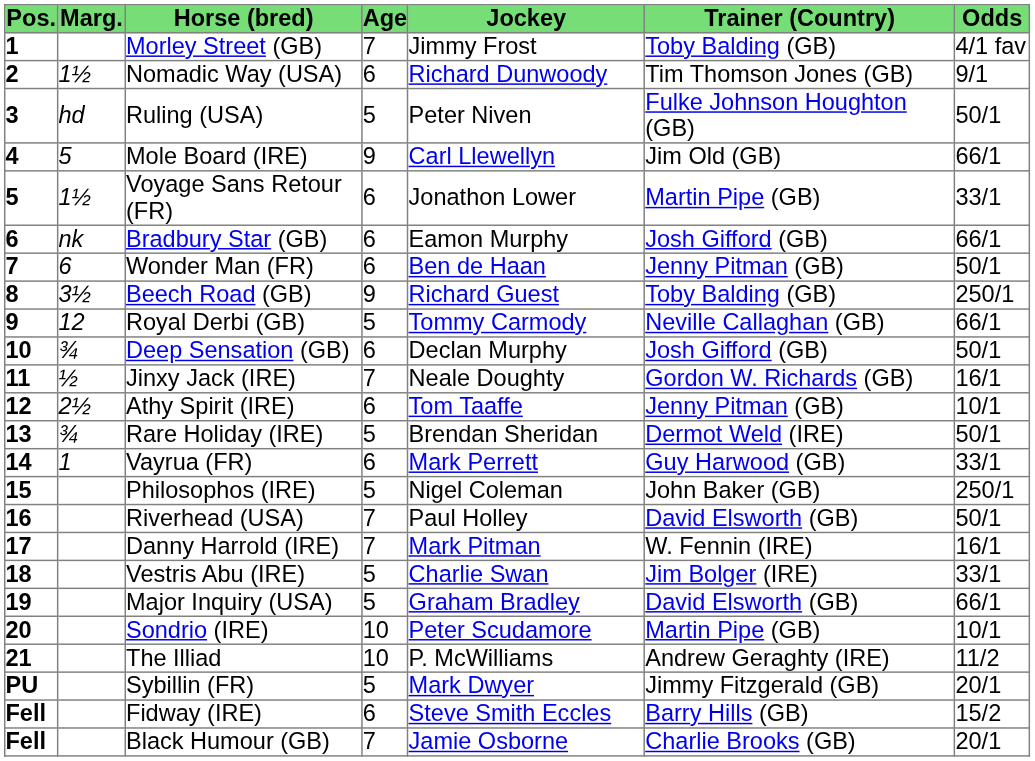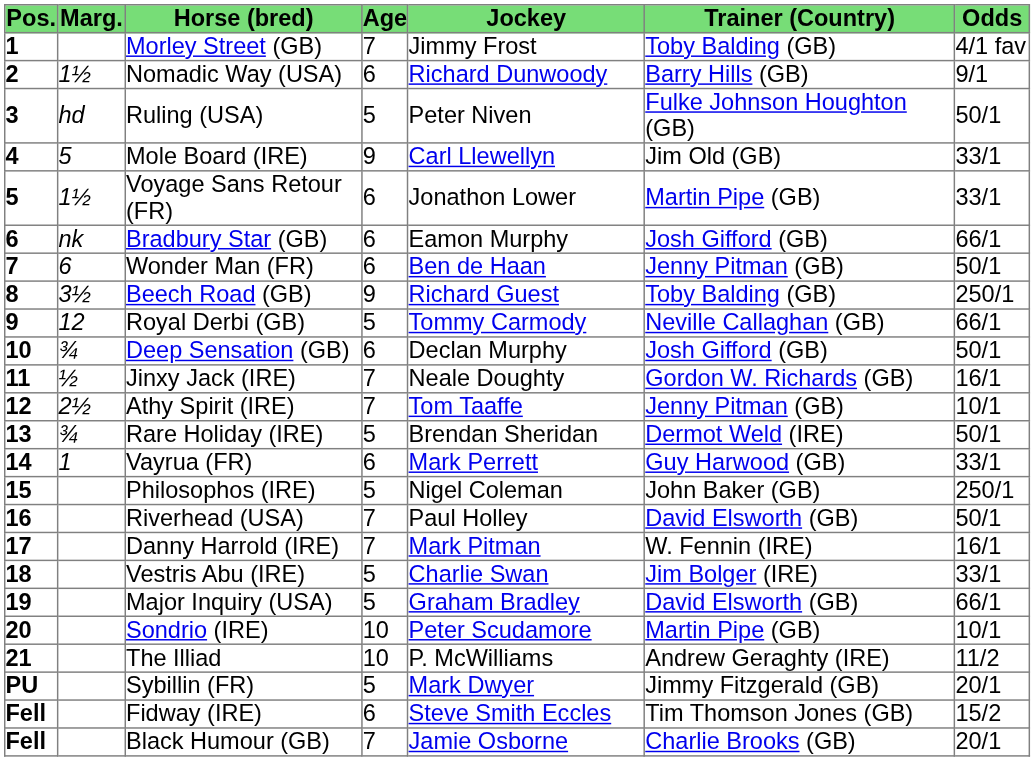 <table class = "sortable" | border="1" cellpadding="0" style="border-collapse: collapse;">
 <tr style="background:#7d7; text-align:center;">
 <th style="width:35px;"><strong>Pos.</strong></th>
 <th style="width:45px;"><strong>Marg.</strong></th>
 <th style="width:160px;"><strong>Horse (bred)</strong></th>
 <th style="width:30px;"><strong>Age</strong></th>
 <th style="width:160px;"><strong>Jockey</strong></th>
 <th style="width:210px;"><strong>Trainer (Country)</strong></th>
 <th style="width:50px;"><strong>Odds</strong></th>
 </tr>
 <tr>
 <td><strong>1</strong></td>
 <td></td>
 <td><a href='#'>Morley Street</a> (GB)</td>
 <td>7</td>
 <td>Jimmy Frost</td>
 <td><a href='#'>Toby Balding</a> (GB)</td>
 <td>4/1 fav</td>
 </tr>
 <tr>
 <td><strong>2</strong></td>
 <td><em>1½</em></td>
 <td>Nomadic Way (USA)</td>
 <td>6</td>
 <td><a href='#'>Richard Dunwoody</a></td>
-<td>Tim Thomson Jones (GB)</td>
+<td><a href='#'>Barry Hills</a> (GB)</td>
 <td>9/1</td>
 </tr>
 <tr>
 <td><strong>3</strong></td>
 <td><em>hd</em></td>
 <td>Ruling (USA)</td>
 <td>5</td>
 <td>Peter Niven</td>
 <td><a href='#'>Fulke Johnson Houghton</a> (GB)</td>
 <td>50/1</td>
 </tr>
 <tr>
 <td><strong>4</strong></td>
 <td><em>5</em></td>
 <td>Mole Board (IRE)</td>
 <td>9</td>
 <td><a href='#'>Carl Llewellyn</a></td>
 <td>Jim Old (GB)</td>
-<td>66/1</td>
+<td>33/1</td>
 </tr>
 <tr>
 <td><strong>5</strong></td>
 <td><em>1½</em></td>
 <td>Voyage Sans Retour (FR)</td>
 <td>6</td>
 <td>Jonathon Lower</td>
 <td><a href='#'>Martin Pipe</a> (GB)</td>
 <td>33/1</td>
 </tr>
 <tr>
 <td><strong>6</strong></td>
 <td><em>nk</em></td>
 <td><a href='#'>Bradbury Star</a> (GB)</td>
 <td>6</td>
 <td>Eamon Murphy</td>
 <td><a href='#'>Josh Gifford</a> (GB)</td>
 <td>66/1</td>
 </tr>
 <tr>
 <td><strong>7</strong></td>
 <td><em>6</em></td>
 <td>Wonder Man (FR)</td>
 <td>6</td>
 <td><a href='#'>Ben de Haan</a></td>
 <td><a href='#'>Jenny Pitman</a> (GB)</td>
 <td>50/1</td>
 </tr>
 <tr>
 <td><strong>8</strong></td>
 <td><em>3½</em></td>
 <td><a href='#'>Beech Road</a> (GB)</td>
 <td>9</td>
 <td><a href='#'>Richard Guest</a></td>
 <td><a href='#'>Toby Balding</a> (GB)</td>
 <td>250/1</td>
 </tr>
 <tr>
 <td><strong>9</strong></td>
 <td><em>12</em></td>
 <td>Royal Derbi (GB)</td>
 <td>5</td>
 <td><a href='#'>Tommy Carmody</a></td>
 <td><a href='#'>Neville Callaghan</a> (GB)</td>
 <td>66/1</td>
 </tr>
 <tr>
 <td><strong>10</strong></td>
 <td><em>¾</em></td>
 <td><a href='#'>Deep Sensation</a> (GB)</td>
 <td>6</td>
 <td>Declan Murphy</td>
 <td><a href='#'>Josh Gifford</a> (GB)</td>
 <td>50/1</td>
 </tr>
 <tr>
 <td><strong>11</strong></td>
 <td><em>½</em></td>
 <td>Jinxy Jack (IRE)</td>
 <td>7</td>
 <td>Neale Doughty</td>
 <td><a href='#'>Gordon W. Richards</a> (GB)</td>
 <td>16/1</td>
 </tr>
 <tr>
 <td><strong>12</strong></td>
 <td><em>2½</em></td>
 <td>Athy Spirit (IRE)</td>
-<td>6</td>
+<td>7</td>
 <td><a href='#'>Tom Taaffe</a></td>
 <td><a href='#'>Jenny Pitman</a> (GB)</td>
 <td>10/1</td>
 </tr>
 <tr>
 <td><strong>13</strong></td>
 <td><em>¾</em></td>
 <td>Rare Holiday (IRE)</td>
 <td>5</td>
 <td>Brendan Sheridan</td>
 <td><a href='#'>Dermot Weld</a> (IRE)</td>
 <td>50/1</td>
 </tr>
 <tr>
 <td><strong>14</strong></td>
 <td><em>1</em></td>
 <td>Vayrua (FR)</td>
 <td>6</td>
 <td><a href='#'>Mark Perrett</a></td>
 <td><a href='#'>Guy Harwood</a> (GB)</td>
 <td>33/1</td>
 </tr>
 <tr>
 <td><strong>15</strong></td>
 <td></td>
 <td>Philosophos (IRE)</td>
 <td>5</td>
 <td>Nigel Coleman</td>
 <td>John Baker (GB)</td>
 <td>250/1</td>
 </tr>
 <tr>
 <td><strong>16</strong></td>
 <td></td>
 <td>Riverhead (USA)</td>
 <td>7</td>
 <td>Paul Holley</td>
 <td><a href='#'>David Elsworth</a> (GB)</td>
 <td>50/1</td>
 </tr>
 <tr>
 <td><strong>17</strong></td>
 <td></td>
 <td>Danny Harrold (IRE)</td>
 <td>7</td>
 <td><a href='#'>Mark Pitman</a></td>
 <td>W. Fennin (IRE)</td>
 <td>16/1</td>
 </tr>
 <tr>
 <td><strong>18</strong></td>
 <td></td>
 <td>Vestris Abu (IRE)</td>
 <td>5</td>
 <td><a href='#'>Charlie Swan</a></td>
 <td><a href='#'>Jim Bolger</a> (IRE)</td>
 <td>33/1</td>
 </tr>
 <tr>
 <td><strong>19</strong></td>
 <td></td>
 <td>Major Inquiry (USA)</td>
 <td>5</td>
 <td><a href='#'>Graham Bradley</a></td>
 <td><a href='#'>David Elsworth</a> (GB)</td>
 <td>66/1</td>
 </tr>
 <tr>
 <td><strong>20</strong></td>
 <td></td>
 <td><a href='#'>Sondrio</a> (IRE)</td>
 <td>10</td>
 <td><a href='#'>Peter Scudamore</a></td>
 <td><a href='#'>Martin Pipe</a> (GB)</td>
 <td>10/1</td>
 </tr>
 <tr>
 <td><strong>21</strong></td>
 <td></td>
 <td>The Illiad</td>
 <td>10</td>
 <td>P. McWilliams</td>
 <td>Andrew Geraghty (IRE)</td>
 <td>11/2</td>
 </tr>
 <tr>
 <td><strong>PU</strong></td>
 <td></td>
 <td>Sybillin (FR)</td>
 <td>5</td>
 <td><a href='#'>Mark Dwyer</a></td>
 <td>Jimmy Fitzgerald (GB)</td>
 <td>20/1</td>
 </tr>
 <tr>
 <td><strong>Fell</strong></td>
 <td></td>
 <td>Fidway (IRE)</td>
 <td>6</td>
 <td><a href='#'>Steve Smith Eccles</a></td>
-<td><a href='#'>Barry Hills</a> (GB)</td>
+<td>Tim Thomson Jones (GB)</td>
 <td>15/2</td>
 </tr>
 <tr>
 <td><strong>Fell</strong></td>
 <td></td>
 <td>Black Humour (GB)</td>
 <td>7</td>
 <td><a href='#'>Jamie Osborne</a></td>
 <td><a href='#'>Charlie Brooks</a> (GB)</td>
 <td>20/1</td>
 </tr>
 </table>
